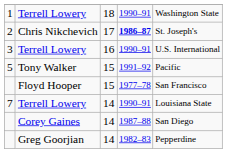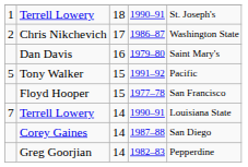 <table class="wikitable">
 <tr>
 </tr>
 <tr>
 <td>1</td>
 <td><a href='#'>Terrell Lowery</a></td>
 <td>18</td>
 <td style="font-size:80%;"><a href='#'>1990–91</a></td>
-<td style="font-size:80%;">Washington State</td>
+<td style="font-size:80%;">St. Joseph's</td>
 </tr>
 <tr>
 <td>2</td>
 <td>Chris Nikchevich</td>
 <td>17</td>
-<td style="font-size:80%;"><strong><a href='#'>1986–87</a></strong></td>
-<td style="font-size:80%;">St. Joseph's</td>
+<td style="font-size:80%;"><a href='#'>1986–87</a></td>
+<td style="font-size:80%;">Washington State</td>
 </tr>
 <tr>
-<td>3</td>
-<td><a href='#'>Terrell Lowery</a></td>
+<td></td>
+<td>Dan Davis</td>
 <td>16</td>
-<td style="font-size:80%;"><a href='#'>1990–91</a></td>
-<td style="font-size:80%;">U.S. International</td>
+<td style="font-size:80%;"><a href='#'>1979–80</a></td>
+<td style="font-size:80%;">Saint Mary's</td>
 </tr>
 <tr>
 <td>5</td>
 <td>Tony Walker</td>
 <td>15</td>
 <td style="font-size:80%;"><a href='#'>1991–92</a></td>
 <td style="font-size:80%;">Pacific</td>
 </tr>
 <tr>
 <td></td>
 <td>Floyd Hooper</td>
 <td>15</td>
 <td style="font-size:80%;"><a href='#'>1977–78</a></td>
 <td style="font-size:80%;">San Francisco</td>
 </tr>
 <tr>
 <td>7</td>
 <td><a href='#'>Terrell Lowery</a></td>
 <td>14</td>
 <td style="font-size:80%;"><a href='#'>1990–91</a></td>
 <td style="font-size:80%;">Louisiana State</td>
 </tr>
 <tr>
 <td></td>
 <td><a href='#'>Corey Gaines</a></td>
 <td>14</td>
 <td style="font-size:80%;"><a href='#'>1987–88</a></td>
 <td style="font-size:80%;">San Diego</td>
 </tr>
 <tr>
 <td></td>
 <td>Greg Goorjian</td>
 <td>14</td>
 <td style="font-size:80%;"><a href='#'>1982–83</a></td>
 <td style="font-size:80%;">Pepperdine</td>
 </tr>
 </table>
